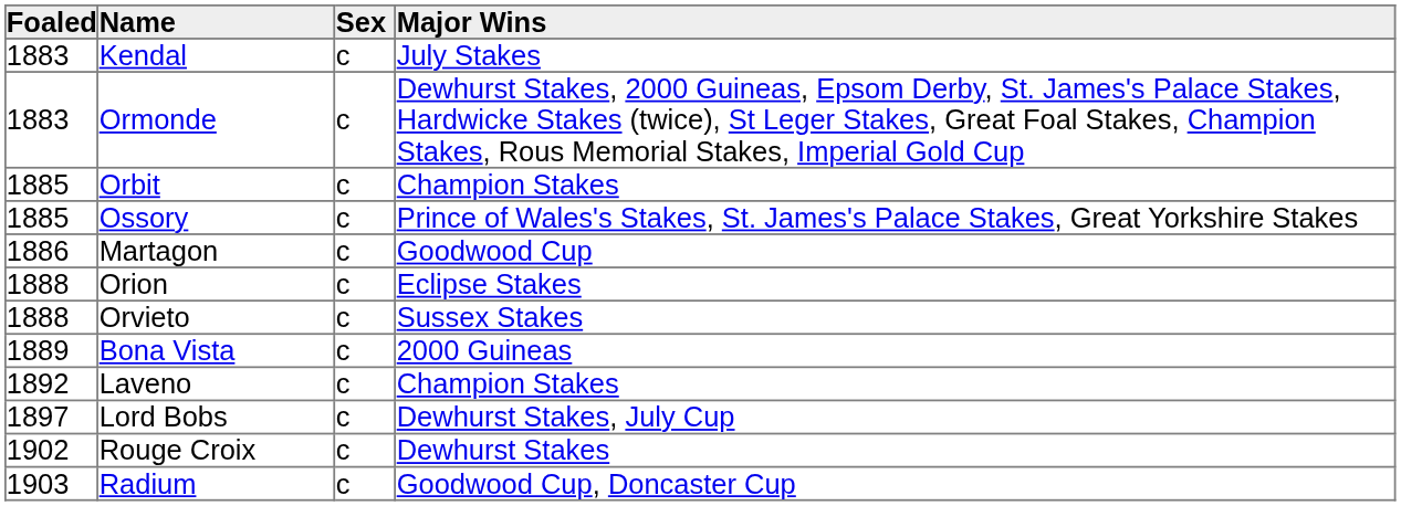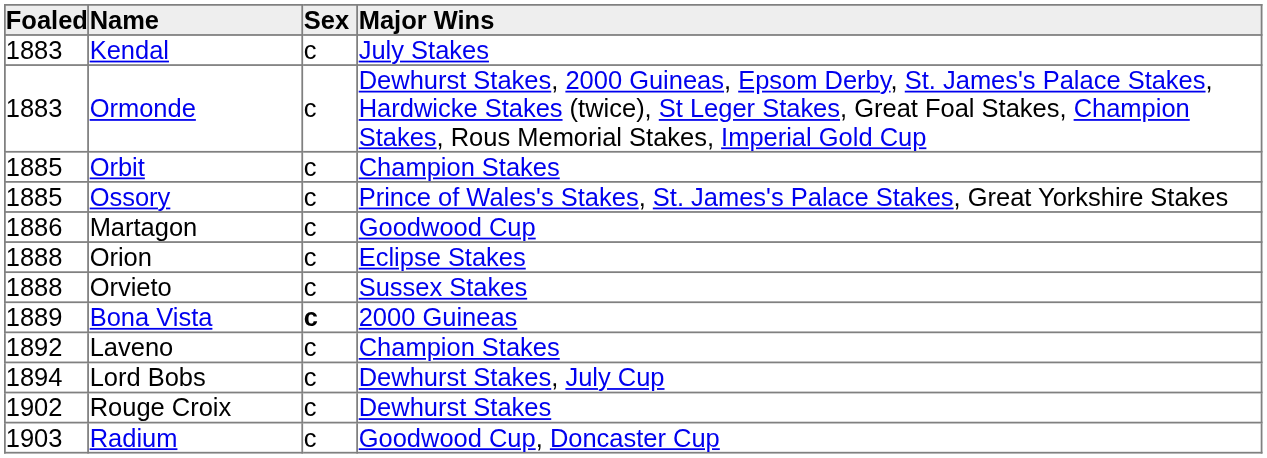 <table border="1" cellpadding="0" style="border-collapse: collapse; font-size:90%">
 <tr style="background:#eee;">
 <td style="width:35px;"><strong>Foaled</strong></td>
 <td style="width:120px;"><strong>Name</strong></td>
 <td style="width:30px;"><strong>Sex</strong></td>
 <td style="width:510px;"><strong>Major Wins</strong></td>
 </tr>
 <tr>
 <td>1883</td>
 <td><a href='#'>Kendal</a></td>
 <td>c</td>
 <td><a href='#'>July Stakes</a></td>
 </tr>
 <tr>
 <td>1883</td>
 <td><a href='#'>Ormonde</a></td>
 <td>c</td>
 <td><a href='#'>Dewhurst Stakes</a>, <a href='#'>2000 Guineas</a>, <a href='#'>Epsom Derby</a>, <a href='#'>St. James's Palace Stakes</a>, <a href='#'>Hardwicke Stakes</a> (twice), <a href='#'>St Leger Stakes</a>, Great Foal Stakes, <a href='#'>Champion Stakes</a>, Rous Memorial Stakes, <a href='#'>Imperial Gold Cup</a></td>
 </tr>
 <tr>
 <td>1885</td>
 <td><a href='#'>Orbit</a></td>
 <td>c</td>
 <td><a href='#'>Champion Stakes</a></td>
 </tr>
 <tr>
 <td>1885</td>
 <td><a href='#'>Ossory</a></td>
 <td>c</td>
 <td><a href='#'>Prince of Wales's Stakes</a>, <a href='#'>St. James's Palace Stakes</a>, Great Yorkshire Stakes</td>
 </tr>
 <tr>
 <td>1886</td>
 <td>Martagon</td>
 <td>c</td>
 <td><a href='#'>Goodwood Cup</a></td>
 </tr>
 <tr>
 <td>1888</td>
 <td>Orion</td>
 <td>c</td>
 <td><a href='#'>Eclipse Stakes</a></td>
 </tr>
 <tr>
 <td>1888</td>
 <td>Orvieto</td>
 <td>c</td>
 <td><a href='#'>Sussex Stakes</a></td>
 </tr>
 <tr>
 <td>1889</td>
 <td><a href='#'>Bona Vista</a></td>
-<td>c</td>
+<td><strong>c</strong></td>
 <td><a href='#'>2000 Guineas</a></td>
 </tr>
 <tr>
 <td>1892</td>
 <td>Laveno</td>
 <td>c</td>
 <td><a href='#'>Champion Stakes</a></td>
 </tr>
 <tr>
-<td>1897</td>
+<td>1894</td>
 <td>Lord Bobs</td>
 <td>c</td>
 <td><a href='#'>Dewhurst Stakes</a>, <a href='#'>July Cup</a></td>
 </tr>
 <tr>
 <td>1902</td>
 <td>Rouge Croix</td>
 <td>c</td>
 <td><a href='#'>Dewhurst Stakes</a></td>
 </tr>
 <tr>
 <td>1903</td>
 <td><a href='#'>Radium</a></td>
 <td>c</td>
 <td><a href='#'>Goodwood Cup</a>, <a href='#'>Doncaster Cup</a></td>
 </tr>
 </table>
